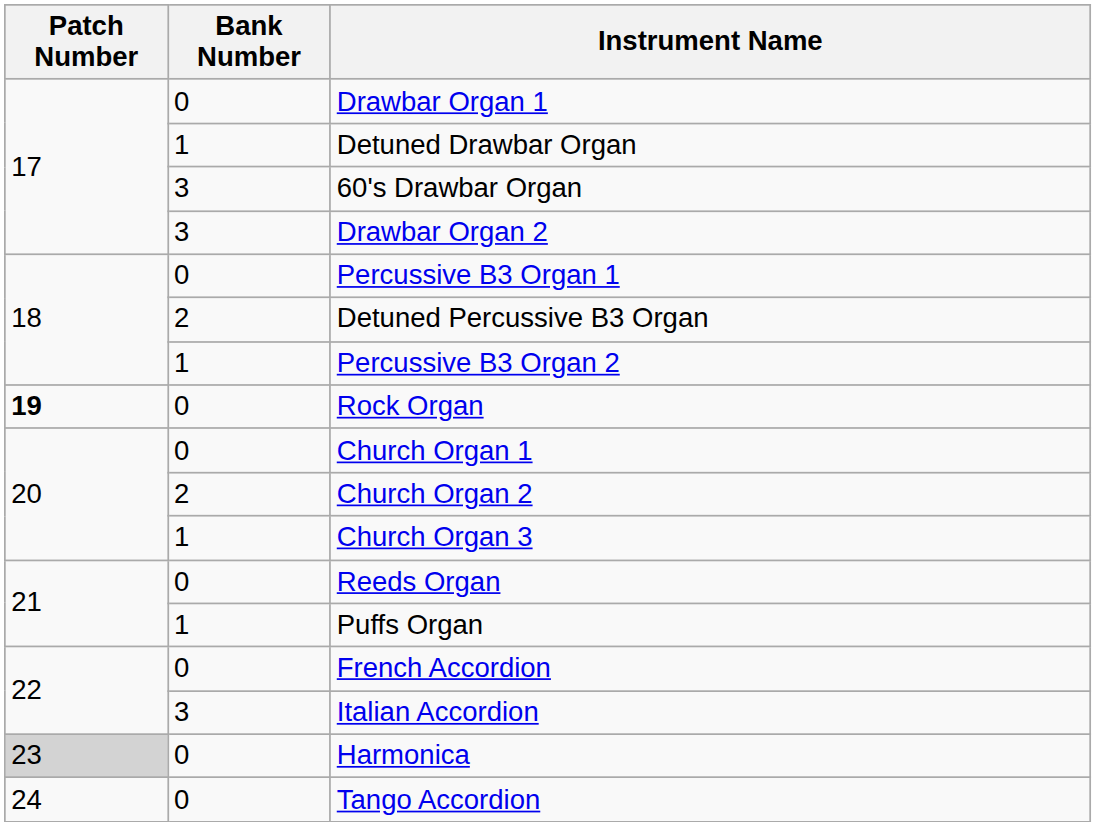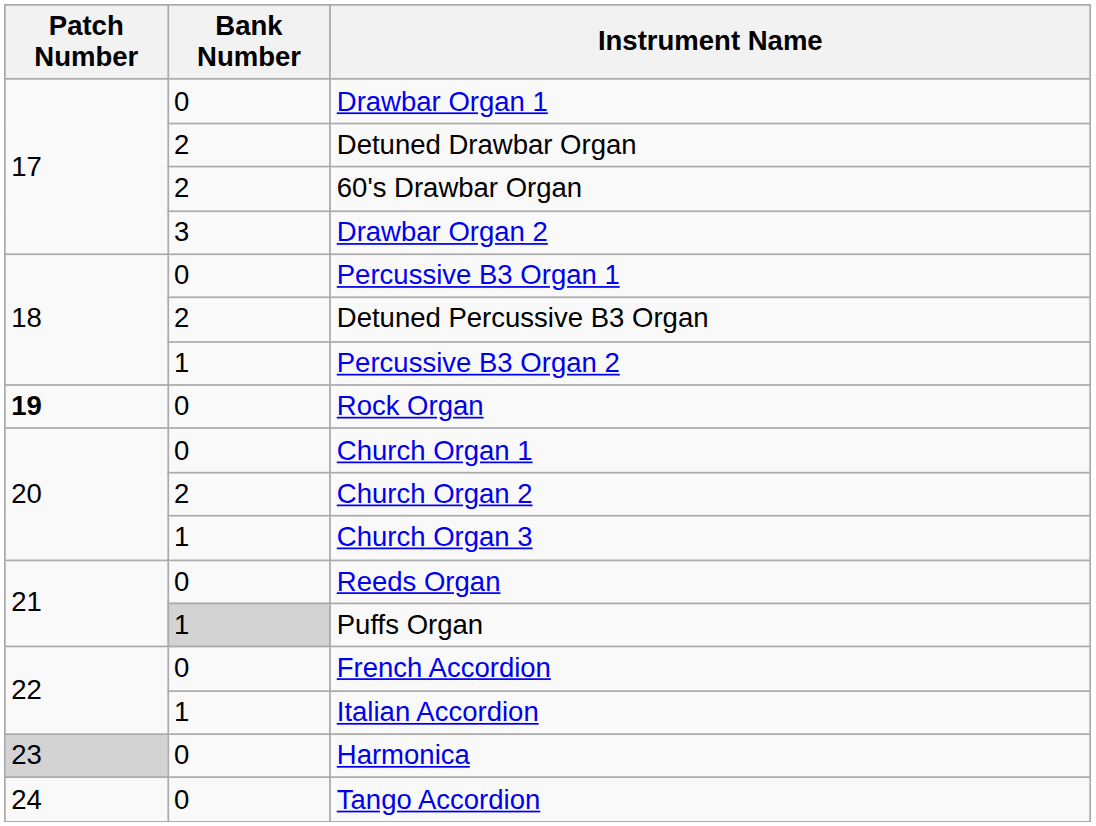 <table width="50%" class="wikitable">
 <tr>
 <th width="15%">Patch Number</th>
 <th width="15%">Bank Number</th>
 <th width="70%">Instrument Name</th>
 </tr>
 <tr>
 <td rowspan=4 width="15%">17</td>
 <td width="15%">0</td>
 <td><a href='#'>Drawbar Organ 1</a></td>
 </tr>
 <tr>
-<td width="15%">1</td>
+<td width="15%">2</td>
 <td>Detuned Drawbar Organ</td>
 </tr>
 <tr>
-<td width="15%">3</td>
+<td width="15%">2</td>
 <td>60's Drawbar Organ</td>
 </tr>
 <tr>
 <td width="15%">3</td>
 <td><a href='#'>Drawbar Organ 2</a></td>
 </tr>
 <tr>
 <td rowspan=3 width="15%">18</td>
 <td width="15%">0</td>
 <td><a href='#'>Percussive B3 Organ 1</a></td>
 </tr>
 <tr>
 <td width="15%">2</td>
 <td>Detuned Percussive B3 Organ</td>
 </tr>
 <tr>
 <td width="15%">1</td>
 <td><a href='#'>Percussive B3 Organ 2</a></td>
 </tr>
 <tr>
 <td width="15%"><strong>19</strong></td>
 <td width="15%">0</td>
 <td><a href='#'>Rock Organ</a></td>
 </tr>
 <tr>
 <td rowspan=3 width="15%">20</td>
 <td width="15%">0</td>
 <td><a href='#'>Church Organ 1</a></td>
 </tr>
 <tr>
 <td width="15%">2</td>
 <td><a href='#'>Church Organ 2</a></td>
 </tr>
 <tr>
 <td width="15%">1</td>
 <td><a href='#'>Church Organ 3</a></td>
 </tr>
 <tr>
 <td rowspan=2 width="15%">21</td>
 <td width="15%">0</td>
 <td><a href='#'>Reeds Organ</a></td>
 </tr>
 <tr>
-<td width="15%">1</td>
+<td width="15%" style="background: lightgrey;">1</td>
 <td>Puffs Organ</td>
 </tr>
 <tr>
 <td rowspan=2 width="15%">22</td>
 <td width="15%">0</td>
 <td><a href='#'>French Accordion</a></td>
 </tr>
 <tr>
-<td width="15%">3</td>
+<td width="15%">1</td>
 <td><a href='#'>Italian Accordion</a></td>
 </tr>
 <tr>
 <td width="15%" style="background: lightgrey;">23</td>
 <td width="15%">0</td>
 <td><a href='#'>Harmonica</a></td>
 </tr>
 <tr>
 <td width="15%">24</td>
 <td width="15%">0</td>
 <td><a href='#'>Tango Accordion</a></td>
 </tr>
 </table>
